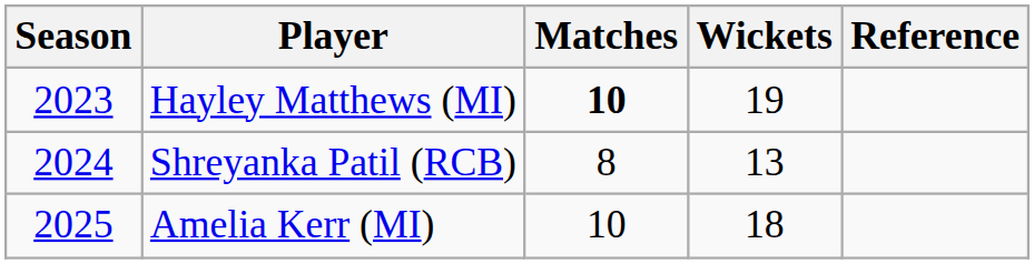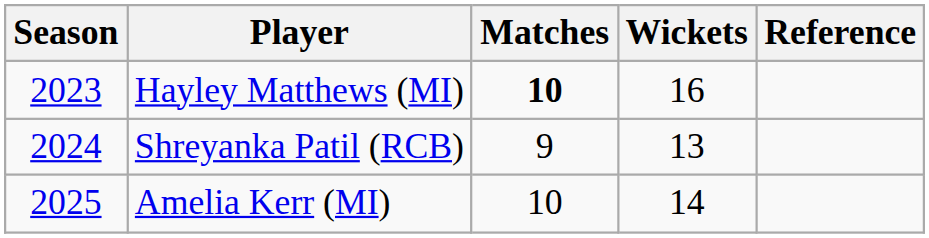 <table class="wikitable" style="text-align:center">
 <tr>
 <th>Season</th>
 <th>Player</th>
 <th>Matches</th>
 <th>Wickets</th>
 <th>Reference</th>
 </tr>
 <tr>
 <td><a href='#'>2023</a></td>
 <td align="left"><a href='#'>Hayley Matthews</a>  <span>(<a href='#'>MI</a>)</span></td>
 <td><strong>10</strong></td>
-<td>19</td>
+<td>16</td>
 <td></td>
 </tr>
 <tr>
 <td><a href='#'>2024</a></td>
 <td align="left"><a href='#'>Shreyanka Patil</a>  <span>(<a href='#'>RCB</a>)</span></td>
-<td>8</td>
+<td>9</td>
 <td>13</td>
 <td></td>
 </tr>
 <tr>
 <td><a href='#'>2025</a></td>
 <td align="left"><a href='#'>Amelia Kerr</a> <span>(<a href='#'>MI</a>)</span></td>
 <td>10</td>
-<td>18</td>
+<td>14</td>
 <td></td>
 </tr>
 </table>
